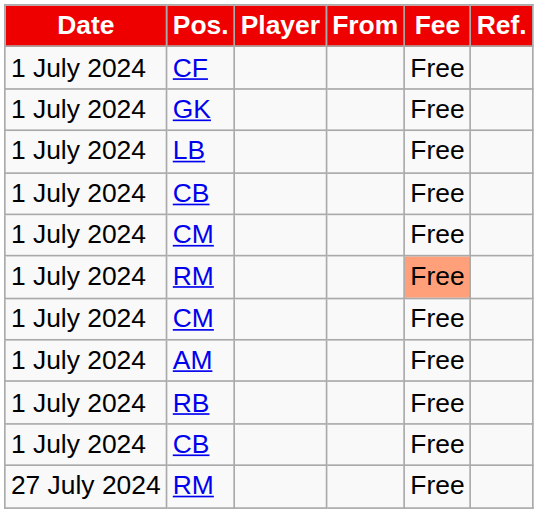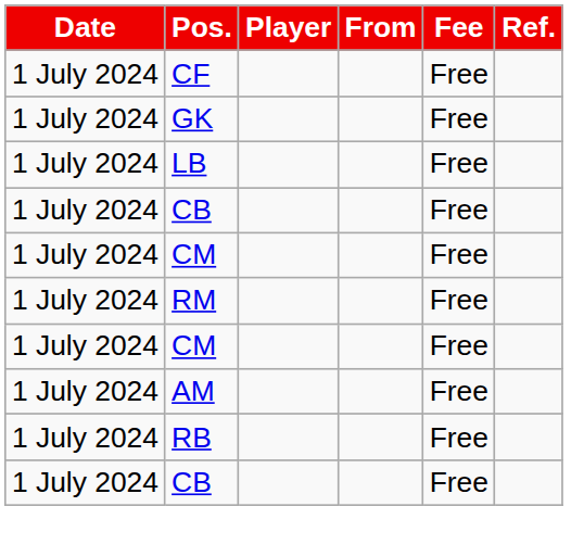 <table class="wikitable plainrowheaders sortable">
 <tr>
 <th style="background:#E00; color:white;">Date</th>
 <th style="background:#E00; color:white;">Pos.</th>
 <th style="background:#E00; color:white;">Player</th>
 <th style="background:#E00; color:white;">From</th>
 <th style="background:#E00; color:white;">Fee</th>
 <th style="background:#E00; color:white;">Ref.</th>
 </tr>
 <tr>
 <td>1 July 2024</td>
 <td><a href='#'>CF</a></td>
 <td></td>
 <td></td>
 <td>Free</td>
 <td></td>
 </tr>
 <tr>
 <td>1 July 2024</td>
 <td><a href='#'>GK</a></td>
 <td></td>
 <td></td>
 <td>Free</td>
 <td></td>
 </tr>
 <tr>
 <td>1 July 2024</td>
 <td><a href='#'>LB</a></td>
 <td></td>
 <td></td>
 <td>Free</td>
 <td></td>
 </tr>
 <tr>
 <td>1 July 2024</td>
 <td><a href='#'>CB</a></td>
 <td></td>
 <td></td>
 <td>Free</td>
 <td></td>
 </tr>
 <tr>
 <td>1 July 2024</td>
 <td><a href='#'>CM</a></td>
 <td></td>
 <td></td>
 <td>Free</td>
 <td></td>
 </tr>
 <tr>
 <td>1 July 2024</td>
 <td><a href='#'>RM</a></td>
 <td></td>
 <td></td>
-<td style="background: lightsalmon;">Free</td>
+<td>Free</td>
 <td></td>
 </tr>
 <tr>
 <td>1 July 2024</td>
 <td><a href='#'>CM</a></td>
 <td></td>
 <td></td>
 <td>Free</td>
 <td></td>
 </tr>
 <tr>
 <td>1 July 2024</td>
 <td><a href='#'>AM</a></td>
 <td></td>
 <td></td>
 <td>Free</td>
 <td></td>
 </tr>
 <tr>
 <td>1 July 2024</td>
 <td><a href='#'>RB</a></td>
 <td></td>
 <td></td>
 <td>Free</td>
 <td></td>
 </tr>
 <tr>
 <td>1 July 2024</td>
 <td><a href='#'>CB</a></td>
 <td></td>
 <td></td>
 <td>Free</td>
 <td></td>
 </tr>
-<tr>
-<td>27 July 2024</td>
-<td><a href='#'>RM</a></td>
-<td></td>
-<td></td>
-<td>Free</td>
-<td></td>
-</tr>
 </table>
